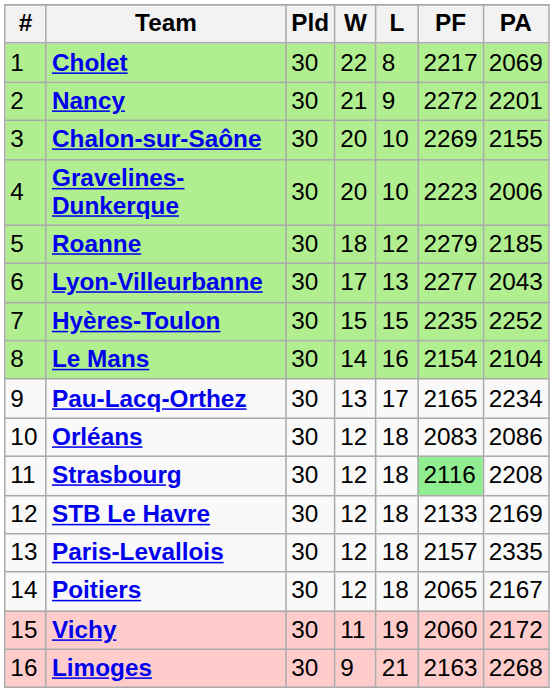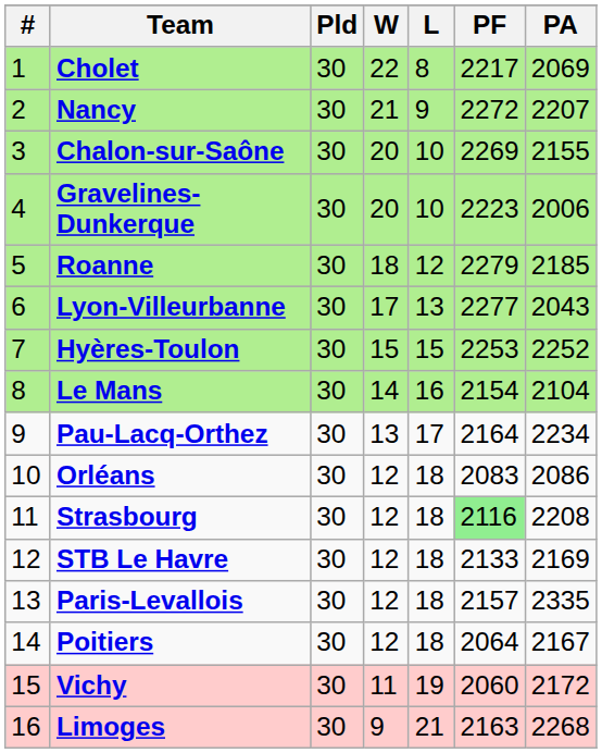 <table class=wikitable>
 <tr align=center>
 </tr>
 <tr>
 <th width=20>#</th>
 <th width=150>Team </th>
 <th width=20>Pld</th>
 <th width=20>W</th>
 <th width=20>L</th>
 <th width=30>PF</th>
 <th width=30>PA</th>
 </tr>
 <tr bgcolor=B0EE90>
 <td>1</td>
 <td align="left"><strong><a href='#'>Cholet</a></strong></td>
 <td>30</td>
 <td>22</td>
 <td>8</td>
 <td>2217</td>
 <td>2069</td>
 </tr>
 <tr bgcolor=B0EE90>
 <td>2</td>
 <td align="left"><strong><a href='#'>Nancy</a></strong></td>
 <td>30</td>
 <td>21</td>
 <td>9</td>
 <td>2272</td>
-<td>2201</td>
+<td>2207</td>
 </tr>
 <tr bgcolor=B0EE90>
 <td>3</td>
 <td align="left"><strong><a href='#'>Chalon-sur-Saône</a></strong></td>
 <td>30</td>
 <td>20</td>
 <td>10</td>
 <td>2269</td>
 <td>2155</td>
 </tr>
 <tr bgcolor=B0EE90>
 <td>4</td>
 <td align="left"><strong><a href='#'>Gravelines-Dunkerque</a></strong></td>
 <td>30</td>
 <td>20</td>
 <td>10</td>
 <td>2223</td>
 <td>2006</td>
 </tr>
 <tr bgcolor=B0EE90>
 <td>5</td>
 <td align="left"><strong><a href='#'>Roanne</a></strong></td>
 <td>30</td>
 <td>18</td>
 <td>12</td>
 <td>2279</td>
 <td>2185</td>
 </tr>
 <tr bgcolor=B0EE90>
 <td>6</td>
 <td align="left"><strong><a href='#'>Lyon-Villeurbanne</a></strong></td>
 <td>30</td>
 <td>17</td>
 <td>13</td>
 <td>2277</td>
 <td>2043</td>
 </tr>
 <tr bgcolor=B0EE90>
 <td>7</td>
 <td align="left"><strong><a href='#'>Hyères-Toulon</a></strong></td>
 <td>30</td>
 <td>15</td>
 <td>15</td>
-<td>2235</td>
+<td>2253</td>
 <td>2252</td>
 </tr>
 <tr bgcolor=B0EE90>
 <td>8</td>
 <td align="left"><strong><a href='#'>Le Mans</a></strong></td>
 <td>30</td>
 <td>14</td>
 <td>16</td>
 <td>2154</td>
 <td>2104</td>
 </tr>
 <tr>
 <td>9</td>
 <td align="left"><strong><a href='#'>Pau-Lacq-Orthez</a></strong></td>
 <td>30</td>
 <td>13</td>
 <td>17</td>
-<td>2165</td>
+<td>2164</td>
 <td>2234</td>
 </tr>
 <tr>
 <td>10</td>
 <td align="left"><strong><a href='#'>Orléans</a></strong></td>
 <td>30</td>
 <td>12</td>
 <td>18</td>
 <td>2083</td>
 <td>2086</td>
 </tr>
 <tr>
 <td>11</td>
 <td align="left"><strong><a href='#'>Strasbourg</a></strong></td>
 <td>30</td>
 <td>12</td>
 <td>18</td>
 <td style="background: lightgreen;">2116</td>
 <td>2208</td>
 </tr>
 <tr>
 <td>12</td>
 <td align="left"><strong><a href='#'>STB Le Havre</a></strong></td>
 <td>30</td>
 <td>12</td>
 <td>18</td>
 <td>2133</td>
 <td>2169</td>
 </tr>
 <tr>
 <td>13</td>
 <td align="left"><strong><a href='#'>Paris-Levallois</a></strong></td>
 <td>30</td>
 <td>12</td>
 <td>18</td>
 <td>2157</td>
 <td>2335</td>
 </tr>
 <tr>
 <td>14</td>
 <td align="left"><strong><a href='#'>Poitiers</a></strong></td>
 <td>30</td>
 <td>12</td>
 <td>18</td>
-<td>2065</td>
+<td>2064</td>
 <td>2167</td>
 </tr>
 <tr bgcolor=FFCCCC>
 <td>15</td>
 <td align="left"><strong><a href='#'>Vichy</a></strong></td>
 <td>30</td>
 <td>11</td>
 <td>19</td>
 <td>2060</td>
 <td>2172</td>
 </tr>
 <tr bgcolor=FFCCCC>
 <td>16</td>
 <td align="left"><strong><a href='#'>Limoges</a></strong></td>
 <td>30</td>
 <td>9</td>
 <td>21</td>
 <td>2163</td>
 <td>2268</td>
 </tr>
 </table>
